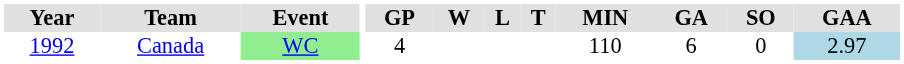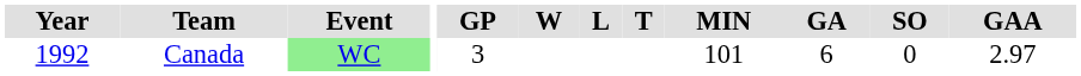 <table border="0" cellpadding="1" cellspacing="0" ID="Table3" style="text-align:center; width:40em">
 <tr ALIGN="center" bgcolor="#e0e0e0">
 <th>Year</th>
 <th>Team</th>
 <th>Event</th>
 <th rowspan="99" bgcolor="#ffffff"></th>
 <th>GP</th>
 <th>W</th>
 <th>L</th>
 <th>T</th>
 <th>MIN</th>
 <th>GA</th>
 <th>SO</th>
 <th>GAA</th>
 </tr>
 <tr>
 <td><a href='#'>1992</a></td>
 <td><a href='#'>Canada</a></td>
 <td style="background: lightgreen;"><a href='#'>WC</a></td>
-<td>4</td>
+<td>3</td>
 <td></td>
 <td></td>
 <td></td>
-<td>110</td>
+<td>101</td>
 <td>6</td>
 <td>0</td>
-<td style="background: lightblue;">2.97</td>
+<td>2.97</td>
 </tr>
 </table>
